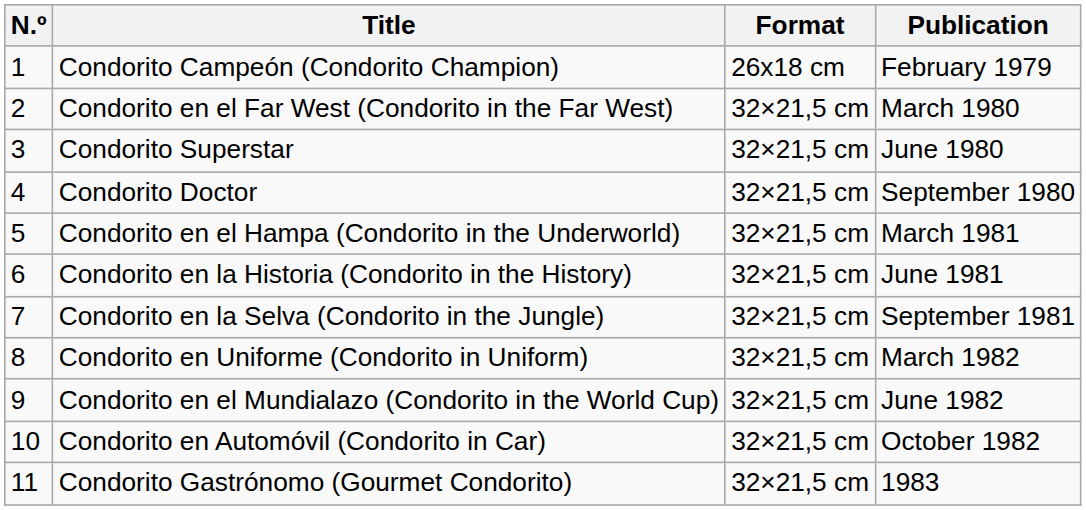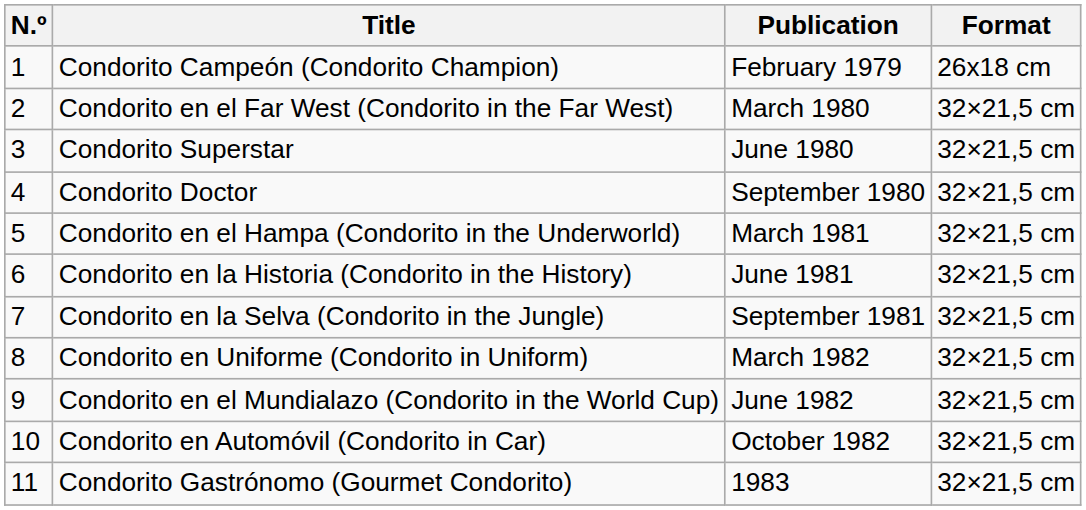 <table class="wikitable">
 <tr>
 <th>N.º</th>
 <th>Title</th>
+<th>Publication</th>
 <th>Format</th>
-<th>Publication</th>
 </tr>
 <tr>
 <td>1</td>
 <td>Condorito Campeón (Condorito Champion)</td>
+<td>February 1979</td>
 <td>26x18 cm</td>
-<td>February 1979</td>
 </tr>
 <tr>
 <td>2</td>
 <td>Condorito en el Far West (Condorito in the Far West)</td>
+<td>March 1980</td>
 <td>32×21,5 cm</td>
-<td>March 1980</td>
 </tr>
 <tr>
 <td>3</td>
 <td>Condorito Superstar</td>
+<td>June 1980</td>
 <td>32×21,5 cm</td>
-<td>June 1980</td>
 </tr>
 <tr>
 <td>4</td>
 <td>Condorito Doctor</td>
+<td>September 1980</td>
 <td>32×21,5 cm</td>
-<td>September 1980</td>
 </tr>
 <tr>
 <td>5</td>
 <td>Condorito en el Hampa (Condorito in the Underworld)</td>
+<td>March 1981</td>
 <td>32×21,5 cm</td>
-<td>March 1981</td>
 </tr>
 <tr>
 <td>6</td>
 <td>Condorito en la Historia (Condorito in the History)</td>
+<td>June 1981</td>
 <td>32×21,5 cm</td>
-<td>June 1981</td>
 </tr>
 <tr>
 <td>7</td>
 <td>Condorito en la Selva (Condorito in the Jungle)</td>
+<td>September 1981</td>
 <td>32×21,5 cm</td>
-<td>September 1981</td>
 </tr>
 <tr>
 <td>8</td>
 <td>Condorito en Uniforme (Condorito in Uniform)</td>
+<td>March 1982</td>
 <td>32×21,5 cm</td>
-<td>March 1982</td>
 </tr>
 <tr>
 <td>9</td>
 <td>Condorito en el Mundialazo (Condorito in the World Cup)</td>
+<td>June 1982</td>
 <td>32×21,5 cm</td>
-<td>June 1982</td>
 </tr>
 <tr>
 <td>10</td>
 <td>Condorito en Automóvil (Condorito in Car)</td>
+<td>October 1982</td>
 <td>32×21,5 cm</td>
-<td>October 1982</td>
 </tr>
 <tr>
 <td>11</td>
 <td>Condorito Gastrónomo (Gourmet Condorito)</td>
+<td>1983</td>
 <td>32×21,5 cm</td>
-<td>1983</td>
 </tr>
 </table>
